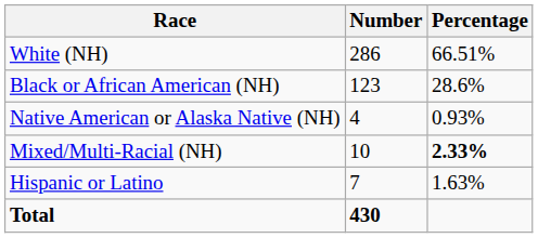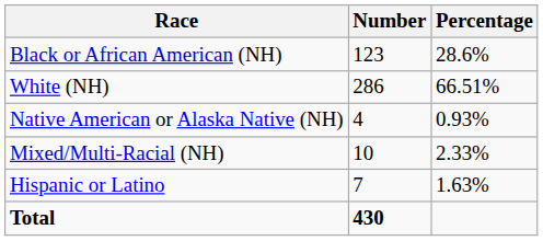 <table class="wikitable">
 <tr>
 <th>Race</th>
 <th>Number</th>
 <th>Percentage</th>
 </tr>
 <tr>
+<td><a href='#'>Black or African American</a> (NH)</td>
+<td>123</td>
+<td>28.6%</td>
+</tr>
+<tr>
 <td><a href='#'>White</a> (NH)</td>
 <td>286</td>
 <td>66.51%</td>
-</tr>
-<tr>
-<td><a href='#'>Black or African American</a> (NH)</td>
-<td>123</td>
-<td>28.6%</td>
 </tr>
 <tr>
 <td><a href='#'>Native American</a> or <a href='#'>Alaska Native</a> (NH)</td>
 <td>4</td>
 <td>0.93%</td>
 </tr>
 <tr>
 <td><a href='#'>Mixed/Multi-Racial</a> (NH)</td>
 <td>10</td>
-<td><strong>2.33%</strong></td>
+<td>2.33%</td>
 </tr>
 <tr>
 <td><a href='#'>Hispanic or Latino</a></td>
 <td>7</td>
 <td>1.63%</td>
 </tr>
 <tr>
 <td><strong>Total</strong></td>
 <td><strong>430</strong></td>
 <td></td>
 </tr>
 </table>
